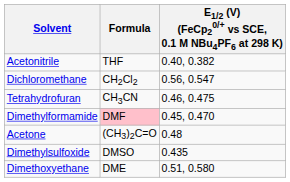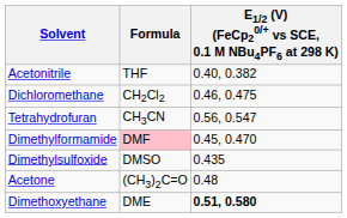 <table class="wikitable" border="1">
 <tr>
 <th><a href='#'>Solvent</a></th>
 <th>Formula</th>
 <th>E<sub>1/2</sub> (V)<br>(FeCp<sub>2</sub><sup>0/+</sup> vs SCE, <br>0.1 M NBu<sub>4</sub>PF<sub>6</sub> at 298 K)</th>
 </tr>
 <tr>
 <td><a href='#'>Acetonitrile</a></td>
 <td>THF</td>
 <td>0.40, 0.382</td>
 </tr>
 <tr>
 <td><a href='#'>Dichloromethane</a></td>
 <td>CH<sub>2</sub>Cl<sub>2</sub></td>
-<td>0.56, 0.547</td>
+<td>0.46, 0.475</td>
 </tr>
 <tr>
 <td><a href='#'>Tetrahydrofuran</a></td>
 <td>CH<sub>3</sub>CN</td>
-<td>0.46, 0.475</td>
+<td>0.56, 0.547</td>
 </tr>
 <tr>
 <td><a href='#'>Dimethylformamide</a></td>
 <td style="background: pink;">DMF</td>
 <td>0.45, 0.470</td>
 </tr>
 <tr>
+<td><a href='#'>Dimethylsulfoxide</a></td>
+<td>DMSO</td>
+<td>0.435</td>
+</tr>
+<tr>
 <td><a href='#'>Acetone</a></td>
 <td>(CH<sub>3</sub>)<sub>2</sub>C=O</td>
 <td>0.48</td>
 </tr>
 <tr>
-<td><a href='#'>Dimethylsulfoxide</a></td>
-<td>DMSO</td>
-<td>0.435</td>
-</tr>
-<tr>
 <td><a href='#'>Dimethoxyethane</a></td>
 <td>DME</td>
-<td>0.51, 0.580</td>
+<td><strong>0.51, 0.580</strong></td>
 </tr>
 </table>
